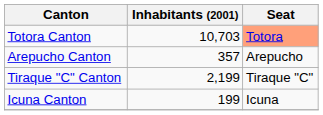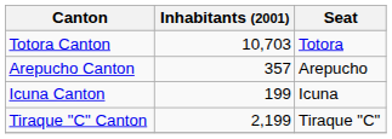 <table class="wikitable" border="1" style="width:30%;" border="1">
 <tr bgcolor=silver>
 <th><strong>Canton</strong></th>
 <th><strong>Inhabitants <small>(2001)</small></strong></th>
 <th><strong>Seat</strong></th>
 </tr>
 <tr>
 <td><a href='#'>Totora Canton</a></td>
 <td align="right">10,703</td>
-<td style="background: lightsalmon;"><a href='#'>Totora</a></td>
+<td><a href='#'>Totora</a></td>
 </tr>
 <tr>
 <td><a href='#'>Arepucho Canton</a></td>
 <td align="right">357</td>
 <td>Arepucho</td>
 </tr>
 <tr>
+<td><a href='#'>Icuna Canton</a></td>
+<td align="right">199</td>
+<td>Icuna</td>
+</tr>
+<tr>
 <td><a href='#'>Tiraque "C" Canton</a></td>
 <td align="right">2,199</td>
 <td>Tiraque "C"</td>
 </tr>
 <tr>
-<td><a href='#'>Icuna Canton</a></td>
-<td align="right">199</td>
-<td>Icuna</td>
-</tr>
-<tr>
 </tr>
 </table>
